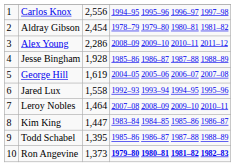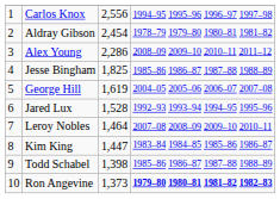 <table class="wikitable">
 <tr>
 </tr>
 <tr>
 <td>1</td>
 <td><a href='#'>Carlos Knox</a></td>
 <td>2,556</td>
 <td style="font-size:80%;"><a href='#'>1994–95</a> <a href='#'>1995–96</a> <a href='#'>1996–97</a> <a href='#'>1997–98</a></td>
 </tr>
 <tr>
 <td>2</td>
 <td>Aldray Gibson</td>
 <td>2,454</td>
 <td style="font-size:80%;"><a href='#'>1978–79</a> <a href='#'>1979–80</a> <a href='#'>1980–81</a> <a href='#'>1981–82</a></td>
 </tr>
 <tr>
 <td>3</td>
 <td><a href='#'>Alex Young</a></td>
 <td>2,286</td>
 <td style="font-size:80%;"><a href='#'>2008–09</a> <a href='#'>2009–10</a> <a href='#'>2010–11</a> <a href='#'>2011–12</a></td>
 </tr>
 <tr>
 <td>4</td>
 <td>Jesse Bingham</td>
-<td>1,928</td>
+<td>1,825</td>
 <td style="font-size:80%;"><a href='#'>1985–86</a> <a href='#'>1986–87</a> <a href='#'>1987–88</a> <a href='#'>1988–89</a></td>
 </tr>
 <tr>
 <td>5</td>
 <td><a href='#'>George Hill</a></td>
 <td>1,619</td>
 <td style="font-size:80%;"><a href='#'>2004–05</a> <a href='#'>2005–06</a> <a href='#'>2006–07</a> <a href='#'>2007–08</a></td>
 </tr>
 <tr>
 <td>6</td>
 <td>Jared Lux</td>
-<td>1,558</td>
+<td>1,528</td>
 <td style="font-size:80%;"><a href='#'>1992–93</a> <a href='#'>1993–94</a> <a href='#'>1994–95</a> <a href='#'>1995–96</a></td>
 </tr>
 <tr>
 <td>7</td>
 <td>Leroy Nobles</td>
 <td>1,464</td>
 <td style="font-size:80%;"><a href='#'>2007–08</a> <a href='#'>2008–09</a> <a href='#'>2009–10</a> <a href='#'>2010–11</a></td>
 </tr>
 <tr>
 <td>8</td>
 <td>Kim King</td>
 <td>1,447</td>
 <td style="font-size:80%;"><a href='#'>1983–84</a> <a href='#'>1984–85</a> <a href='#'>1985–86</a> <a href='#'>1986–87</a></td>
 </tr>
 <tr>
 <td>9</td>
 <td>Todd Schabel</td>
-<td>1,395</td>
+<td>1,398</td>
 <td style="font-size:80%;"><a href='#'>1985–86</a> <a href='#'>1986–87</a> <a href='#'>1987–88</a> <a href='#'>1988–89</a></td>
 </tr>
 <tr>
 <td>10</td>
 <td>Ron Angevine</td>
 <td>1,373</td>
 <td style="font-size:80%;"><strong><a href='#'>1979–80</a> <a href='#'>1980–81</a> <a href='#'>1981–82</a> <a href='#'>1982–83</a></strong></td>
 </tr>
 </table>
